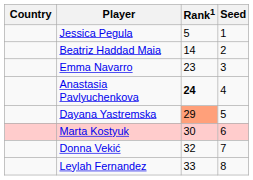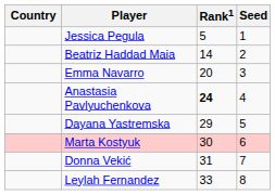 <table class="wikitable" border="1">
 <tr -bgcolor=#cfc>
 <th width="70">Country</th>
 <th width="175">Player</th>
 <th>Rank<sup>1</sup></th>
 <th>Seed</th>
 </tr>
 <tr>
 <td></td>
 <td><a href='#'>Jessica Pegula</a></td>
 <td>5</td>
 <td>1</td>
 </tr>
 <tr>
 <td></td>
 <td><a href='#'>Beatriz Haddad Maia</a></td>
 <td>14</td>
 <td>2</td>
 </tr>
 <tr>
 <td></td>
 <td><a href='#'>Emma Navarro</a></td>
-<td>23</td>
+<td>20</td>
 <td>3</td>
 </tr>
 <tr>
 <td></td>
 <td><a href='#'>Anastasia Pavlyuchenkova</a></td>
 <td><strong>24</strong></td>
 <td>4</td>
 </tr>
 <tr>
 <td></td>
 <td><a href='#'>Dayana Yastremska</a></td>
-<td style="background: lightsalmon;">29</td>
+<td>29</td>
 <td>5</td>
 </tr>
 <tr style="background:#fcc;">
 <td></td>
 <td><a href='#'>Marta Kostyuk</a></td>
 <td>30</td>
 <td>6</td>
 </tr>
 <tr>
 <td></td>
 <td><a href='#'>Donna Vekić</a></td>
-<td>32</td>
+<td>31</td>
 <td>7</td>
 </tr>
 <tr>
 <td></td>
 <td><a href='#'>Leylah Fernandez</a></td>
 <td>33</td>
 <td>8</td>
 </tr>
 </table>
